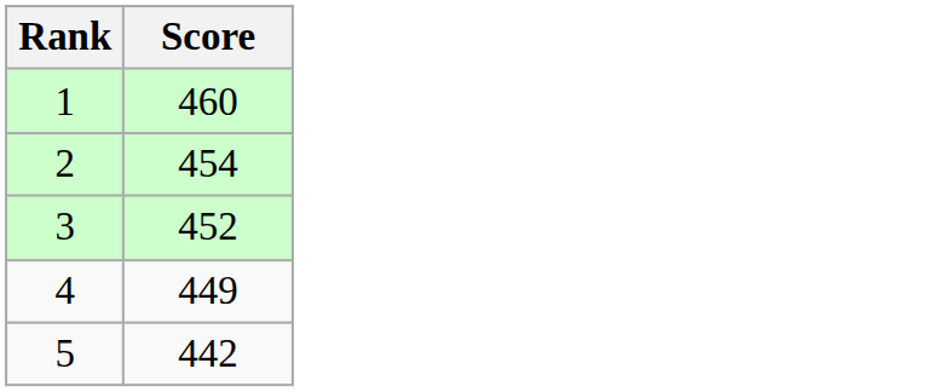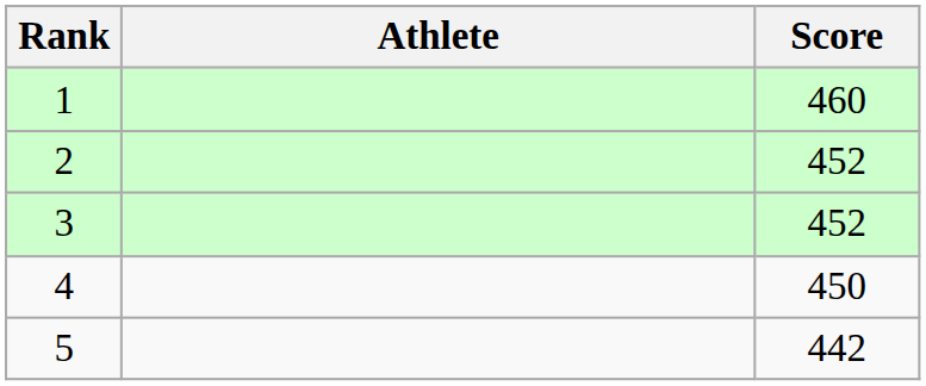 <table class=wikitable style="text-align:center">
 <tr>
 <th width=40>Rank</th>
+<th width=250>Athlete</th>
 <th width=60>Score</th>
 </tr>
 <tr bgcolor="ccffcc">
 <td>1</td>
+<td align=left></td>
 <td>460</td>
 </tr>
 <tr bgcolor="ccffcc">
 <td>2</td>
-<td>454</td>
+<td align=left></td>
+<td>452</td>
 </tr>
 <tr bgcolor="ccffcc">
 <td>3</td>
+<td align=left></td>
 <td>452</td>
 </tr>
 <tr>
 <td>4</td>
-<td>449</td>
+<td align=left></td>
+<td>450</td>
 </tr>
 <tr>
 <td>5</td>
+<td align=left></td>
 <td>442</td>
 </tr>
 </table>
